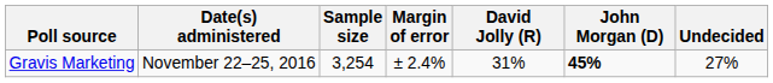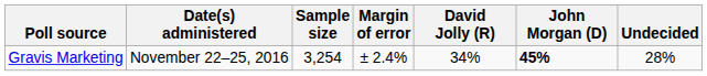 <table class="wikitable">
 <tr valign=bottom>
 <th>Poll source</th>
 <th>Date(s)<br>administered</th>
 <th>Sample<br>size</th>
 <th>Margin<br>of error</th>
 <th style="width:100px;">David<br>Jolly (R)</th>
 <th style="width:100px;">John<br>Morgan (D)</th>
 <th>Undecided</th>
 </tr>
 <tr>
 <td><a href='#'>Gravis Marketing</a></td>
 <td align=center>November 22–25, 2016</td>
 <td align=center>3,254</td>
 <td align=center>± 2.4%</td>
-<td align=center>31%</td>
+<td align=center>34%</td>
 <td><strong>45%</strong></td>
-<td align=center>27%</td>
+<td align=center>28%</td>
 </tr>
 </table>
